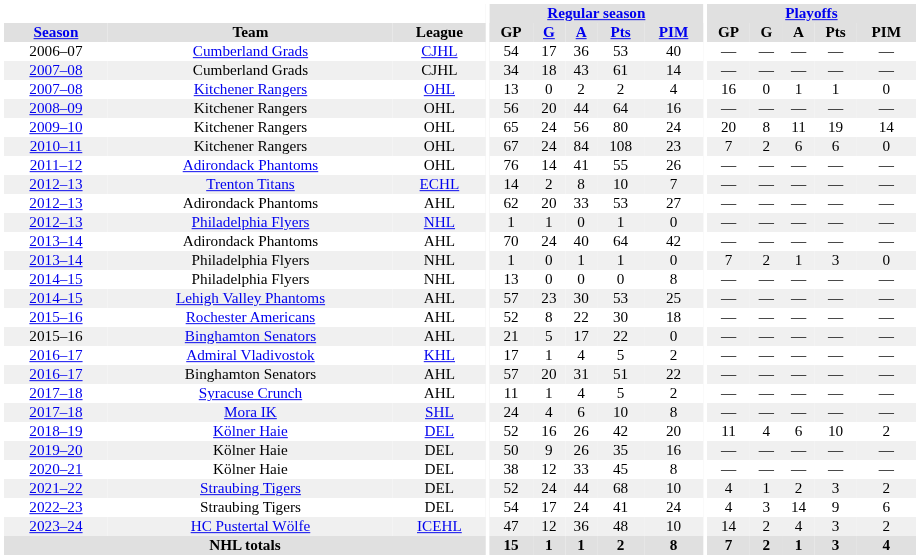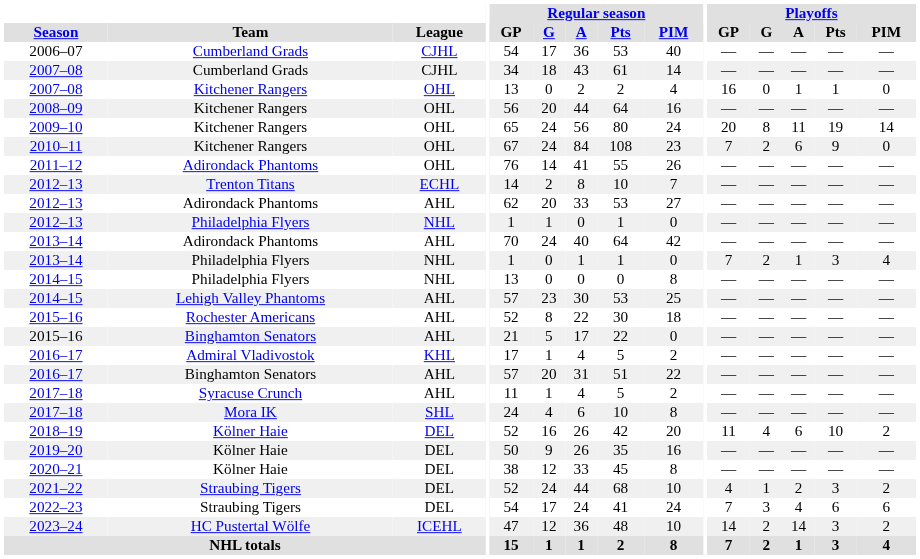 <table border="0" cellpadding="1" cellspacing="0" style="text-align:center; width:60em">
 <tr bgcolor="#e0e0e0">
 <th colspan="3" bgcolor="#ffffff"></th>
 <th rowspan="101" bgcolor="#ffffff"></th>
 <th colspan="5"><a href='#'>Regular season</a></th>
 <th rowspan="101" bgcolor="#ffffff"></th>
 <th colspan="5"><a href='#'>Playoffs</a></th>
 </tr>
 <tr bgcolor="#e0e0e0">
 <th><a href='#'>Season</a></th>
 <th>Team</th>
 <th>League</th>
 <th>GP</th>
 <th><a href='#'>G</a></th>
 <th><a href='#'>A</a></th>
 <th><a href='#'>Pts</a></th>
 <th><a href='#'>PIM</a></th>
 <th>GP</th>
 <th>G</th>
 <th>A</th>
 <th>Pts</th>
 <th>PIM</th>
 </tr>
 <tr>
 <td>2006–07</td>
 <td><a href='#'>Cumberland Grads</a></td>
 <td><a href='#'>CJHL</a></td>
 <td>54</td>
 <td>17</td>
 <td>36</td>
 <td>53</td>
 <td>40</td>
 <td>—</td>
 <td>—</td>
 <td>—</td>
 <td>—</td>
 <td>—</td>
 </tr>
 <tr bgcolor="#f0f0f0">
 <td><a href='#'>2007–08</a></td>
 <td>Cumberland Grads</td>
 <td>CJHL</td>
 <td>34</td>
 <td>18</td>
 <td>43</td>
 <td>61</td>
 <td>14</td>
 <td>—</td>
 <td>—</td>
 <td>—</td>
 <td>—</td>
 <td>—</td>
 </tr>
 <tr>
 <td><a href='#'>2007–08</a></td>
 <td><a href='#'>Kitchener Rangers</a></td>
 <td><a href='#'>OHL</a></td>
 <td>13</td>
 <td>0</td>
 <td>2</td>
 <td>2</td>
 <td>4</td>
 <td>16</td>
 <td>0</td>
 <td>1</td>
 <td>1</td>
 <td>0</td>
 </tr>
 <tr bgcolor="#f0f0f0">
 <td><a href='#'>2008–09</a></td>
 <td>Kitchener Rangers</td>
 <td>OHL</td>
 <td>56</td>
 <td>20</td>
 <td>44</td>
 <td>64</td>
 <td>16</td>
 <td>—</td>
 <td>—</td>
 <td>—</td>
 <td>—</td>
 <td>—</td>
 </tr>
 <tr>
 <td><a href='#'>2009–10</a></td>
 <td>Kitchener Rangers</td>
 <td>OHL</td>
 <td>65</td>
 <td>24</td>
 <td>56</td>
 <td>80</td>
 <td>24</td>
 <td>20</td>
 <td>8</td>
 <td>11</td>
 <td>19</td>
 <td>14</td>
 </tr>
 <tr bgcolor="#f0f0f0">
 <td><a href='#'>2010–11</a></td>
 <td>Kitchener Rangers</td>
 <td>OHL</td>
 <td>67</td>
 <td>24</td>
 <td>84</td>
 <td>108</td>
 <td>23</td>
 <td>7</td>
 <td>2</td>
 <td>6</td>
-<td>6</td>
+<td>9</td>
 <td>0</td>
 </tr>
 <tr>
 <td><a href='#'>2011–12</a></td>
 <td><a href='#'>Adirondack Phantoms</a></td>
 <td>OHL</td>
 <td>76</td>
 <td>14</td>
 <td>41</td>
 <td>55</td>
 <td>26</td>
 <td>—</td>
 <td>—</td>
 <td>—</td>
 <td>—</td>
 <td>—</td>
 </tr>
 <tr bgcolor="#f0f0f0">
 <td><a href='#'>2012–13</a></td>
 <td><a href='#'>Trenton Titans</a></td>
 <td><a href='#'>ECHL</a></td>
 <td>14</td>
 <td>2</td>
 <td>8</td>
 <td>10</td>
 <td>7</td>
 <td>—</td>
 <td>—</td>
 <td>—</td>
 <td>—</td>
 <td>—</td>
 </tr>
 <tr>
 <td><a href='#'>2012–13</a></td>
 <td>Adirondack Phantoms</td>
 <td>AHL</td>
 <td>62</td>
 <td>20</td>
 <td>33</td>
 <td>53</td>
 <td>27</td>
 <td>—</td>
 <td>—</td>
 <td>—</td>
 <td>—</td>
 <td>—</td>
 </tr>
 <tr bgcolor="#f0f0f0">
 <td><a href='#'>2012–13</a></td>
 <td><a href='#'>Philadelphia Flyers</a></td>
 <td><a href='#'>NHL</a></td>
 <td>1</td>
 <td>1</td>
 <td>0</td>
 <td>1</td>
 <td>0</td>
 <td>—</td>
 <td>—</td>
 <td>—</td>
 <td>—</td>
 <td>—</td>
 </tr>
 <tr>
 <td><a href='#'>2013–14</a></td>
 <td>Adirondack Phantoms</td>
 <td>AHL</td>
 <td>70</td>
 <td>24</td>
 <td>40</td>
 <td>64</td>
 <td>42</td>
 <td>—</td>
 <td>—</td>
 <td>—</td>
 <td>—</td>
 <td>—</td>
 </tr>
 <tr bgcolor="#f0f0f0">
 <td><a href='#'>2013–14</a></td>
 <td>Philadelphia Flyers</td>
 <td>NHL</td>
 <td>1</td>
 <td>0</td>
 <td>1</td>
 <td>1</td>
 <td>0</td>
 <td>7</td>
 <td>2</td>
 <td>1</td>
 <td>3</td>
-<td>0</td>
+<td>4</td>
 </tr>
 <tr>
 <td><a href='#'>2014–15</a></td>
 <td>Philadelphia Flyers</td>
 <td>NHL</td>
 <td>13</td>
 <td>0</td>
 <td>0</td>
 <td>0</td>
 <td>8</td>
 <td>—</td>
 <td>—</td>
 <td>—</td>
 <td>—</td>
 <td>—</td>
 </tr>
 <tr bgcolor="#f0f0f0">
 <td><a href='#'>2014–15</a></td>
 <td><a href='#'>Lehigh Valley Phantoms</a></td>
 <td>AHL</td>
 <td>57</td>
 <td>23</td>
 <td>30</td>
 <td>53</td>
 <td>25</td>
 <td>—</td>
 <td>—</td>
 <td>—</td>
 <td>—</td>
 <td>—</td>
 </tr>
 <tr>
 <td><a href='#'>2015–16</a></td>
 <td><a href='#'>Rochester Americans</a></td>
 <td>AHL</td>
 <td>52</td>
 <td>8</td>
 <td>22</td>
 <td>30</td>
 <td>18</td>
 <td>—</td>
 <td>—</td>
 <td>—</td>
 <td>—</td>
 <td>—</td>
 </tr>
 <tr bgcolor="#f0f0f0">
 <td>2015–16</td>
 <td><a href='#'>Binghamton Senators</a></td>
 <td>AHL</td>
 <td>21</td>
 <td>5</td>
 <td>17</td>
 <td>22</td>
 <td>0</td>
 <td>—</td>
 <td>—</td>
 <td>—</td>
 <td>—</td>
 <td>—</td>
 </tr>
 <tr>
 <td><a href='#'>2016–17</a></td>
 <td><a href='#'>Admiral Vladivostok</a></td>
 <td><a href='#'>KHL</a></td>
 <td>17</td>
 <td>1</td>
 <td>4</td>
 <td>5</td>
 <td>2</td>
 <td>—</td>
 <td>—</td>
 <td>—</td>
 <td>—</td>
 <td>—</td>
 </tr>
 <tr bgcolor="#f0f0f0">
 <td><a href='#'>2016–17</a></td>
 <td>Binghamton Senators</td>
 <td>AHL</td>
 <td>57</td>
 <td>20</td>
 <td>31</td>
 <td>51</td>
 <td>22</td>
 <td>—</td>
 <td>—</td>
 <td>—</td>
 <td>—</td>
 <td>—</td>
 </tr>
 <tr>
 <td><a href='#'>2017–18</a></td>
 <td><a href='#'>Syracuse Crunch</a></td>
 <td>AHL</td>
 <td>11</td>
 <td>1</td>
 <td>4</td>
 <td>5</td>
 <td>2</td>
 <td>—</td>
 <td>—</td>
 <td>—</td>
 <td>—</td>
 <td>—</td>
 </tr>
 <tr bgcolor="#f0f0f0">
 <td><a href='#'>2017–18</a></td>
 <td><a href='#'>Mora IK</a></td>
 <td><a href='#'>SHL</a></td>
 <td>24</td>
 <td>4</td>
 <td>6</td>
 <td>10</td>
 <td>8</td>
 <td>—</td>
 <td>—</td>
 <td>—</td>
 <td>—</td>
 <td>—</td>
 </tr>
 <tr>
 <td><a href='#'>2018–19</a></td>
 <td><a href='#'>Kölner Haie</a></td>
 <td><a href='#'>DEL</a></td>
 <td>52</td>
 <td>16</td>
 <td>26</td>
 <td>42</td>
 <td>20</td>
 <td>11</td>
 <td>4</td>
 <td>6</td>
 <td>10</td>
 <td>2</td>
 </tr>
 <tr bgcolor="#f0f0f0">
 <td><a href='#'>2019–20</a></td>
 <td>Kölner Haie</td>
 <td>DEL</td>
 <td>50</td>
 <td>9</td>
 <td>26</td>
 <td>35</td>
 <td>16</td>
 <td>—</td>
 <td>—</td>
 <td>—</td>
 <td>—</td>
 <td>—</td>
 </tr>
 <tr>
 <td><a href='#'>2020–21</a></td>
 <td>Kölner Haie</td>
 <td>DEL</td>
 <td>38</td>
 <td>12</td>
 <td>33</td>
 <td>45</td>
 <td>8</td>
 <td>—</td>
 <td>—</td>
 <td>—</td>
 <td>—</td>
 <td>—</td>
 </tr>
 <tr bgcolor="#f0f0f0">
 <td><a href='#'>2021–22</a></td>
 <td><a href='#'>Straubing Tigers</a></td>
 <td>DEL</td>
 <td>52</td>
 <td>24</td>
 <td>44</td>
 <td>68</td>
 <td>10</td>
 <td>4</td>
 <td>1</td>
 <td>2</td>
 <td>3</td>
 <td>2</td>
 </tr>
 <tr>
 <td><a href='#'>2022–23</a></td>
 <td>Straubing Tigers</td>
 <td>DEL</td>
 <td>54</td>
 <td>17</td>
 <td>24</td>
 <td>41</td>
 <td>24</td>
+<td>7</td>
+<td>3</td>
 <td>4</td>
-<td>3</td>
-<td>14</td>
-<td>9</td>
+<td>6</td>
 <td>6</td>
 </tr>
 <tr bgcolor="#f0f0f0">
 <td><a href='#'>2023–24</a></td>
 <td><a href='#'>HC Pustertal Wölfe</a></td>
 <td><a href='#'>ICEHL</a></td>
 <td>47</td>
 <td>12</td>
 <td>36</td>
 <td>48</td>
 <td>10</td>
 <td>14</td>
 <td>2</td>
-<td>4</td>
+<td>14</td>
 <td>3</td>
 <td>2</td>
 </tr>
 <tr bgcolor="#e0e0e0">
 <th colspan="3">NHL totals</th>
 <th>15</th>
 <th>1</th>
 <th>1</th>
 <th>2</th>
 <th>8</th>
 <th>7</th>
 <th>2</th>
 <th>1</th>
 <th>3</th>
 <th>4</th>
 </tr>
 </table>
